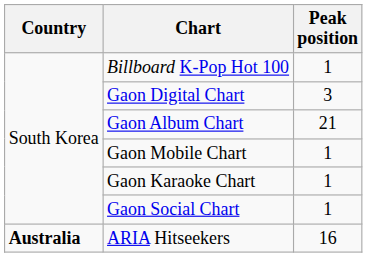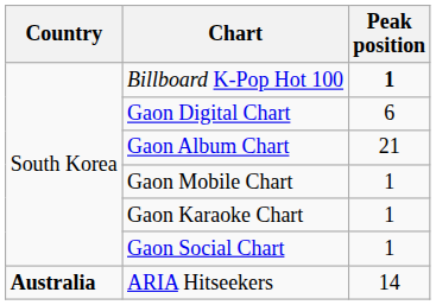 <table class="wikitable sortable">
 <tr>
 <th>Country</th>
 <th>Chart</th>
 <th>Peak<br>position</th>
 </tr>
 <tr>
 <td rowspan="6">South Korea</td>
 <td><em>Billboard</em> <a href='#'>K-Pop Hot 100</a></td>
-<td align="center">1</td>
+<td align="center"><strong>1</strong></td>
 </tr>
 <tr>
 <td><a href='#'>Gaon Digital Chart</a></td>
-<td align="center">3</td>
+<td align="center">6</td>
 </tr>
 <tr>
 <td><a href='#'>Gaon Album Chart</a></td>
 <td align="center">21</td>
 </tr>
 <tr>
 <td>Gaon Mobile Chart</td>
 <td align="center">1</td>
 </tr>
 <tr>
 <td>Gaon Karaoke Chart</td>
 <td align="center">1</td>
 </tr>
 <tr>
 <td><a href='#'>Gaon Social Chart</a></td>
 <td align="center">1</td>
 </tr>
 <tr>
 <td rowspan="1"><strong>Australia</strong></td>
 <td><a href='#'>ARIA</a> Hitseekers</td>
-<td align="center">16</td>
+<td align="center">14</td>
 </tr>
 </table>
